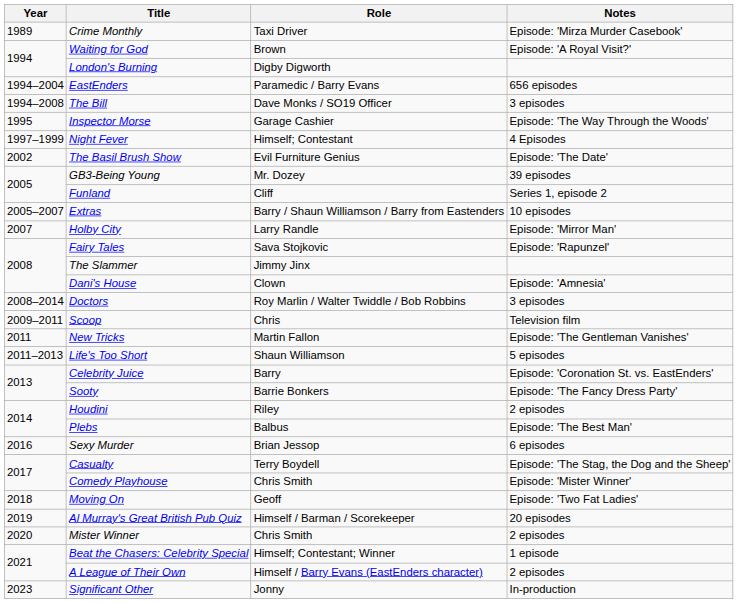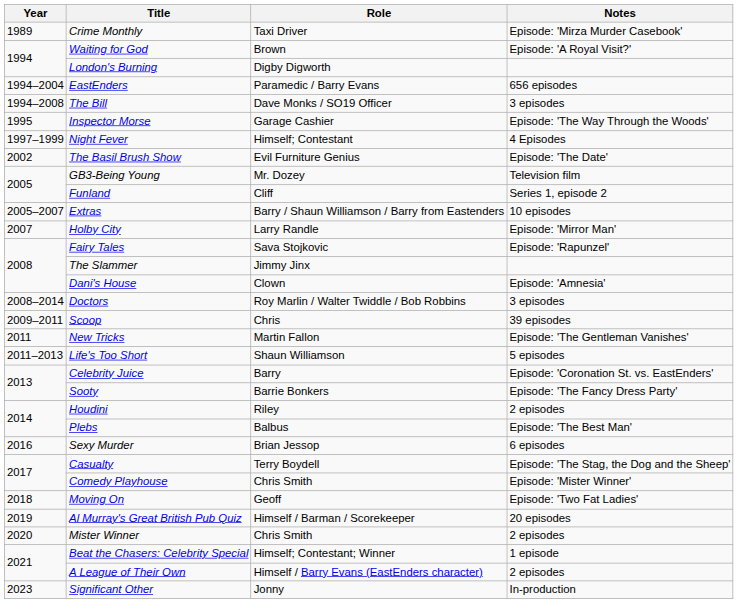 <table class="wikitable sortable">
 <tr>
 <th>Year</th>
 <th>Title</th>
 <th>Role</th>
 <th class="unsortable">Notes</th>
 </tr>
 <tr>
 <td>1989</td>
 <td><em>Crime Monthly</em></td>
 <td>Taxi Driver</td>
 <td>Episode: 'Mirza Murder Casebook'</td>
 </tr>
 <tr>
 <td rowspan="2">1994</td>
 <td><em><a href='#'>Waiting for God</a></em></td>
 <td>Brown</td>
 <td>Episode: 'A Royal Visit?'</td>
 </tr>
 <tr>
 <td><em><a href='#'>London's Burning</a></em></td>
 <td>Digby Digworth</td>
 <td></td>
 </tr>
 <tr>
 <td>1994–2004</td>
 <td><em><a href='#'>EastEnders</a></em></td>
 <td>Paramedic / Barry Evans</td>
 <td>656 episodes</td>
 </tr>
 <tr>
 <td>1994–2008</td>
 <td><em><a href='#'>The Bill</a></em></td>
 <td>Dave Monks / SO19 Officer</td>
 <td>3 episodes</td>
 </tr>
 <tr>
 <td>1995</td>
 <td><em><a href='#'>Inspector Morse</a></em></td>
 <td>Garage Cashier</td>
 <td>Episode: 'The Way Through the Woods'</td>
 </tr>
 <tr>
 <td>1997–1999</td>
 <td><em><a href='#'>Night Fever</a></em></td>
 <td>Himself; Contestant</td>
 <td>4 Episodes</td>
 </tr>
 <tr>
 <td>2002</td>
 <td><em><a href='#'>The Basil Brush Show</a></em></td>
 <td>Evil Furniture Genius</td>
 <td>Episode: 'The Date'</td>
 </tr>
 <tr>
 <td rowspan="2">2005</td>
 <td><em>GB3-Being Young</em></td>
 <td>Mr. Dozey</td>
-<td>39 episodes</td>
+<td>Television film</td>
 </tr>
 <tr>
 <td><em><a href='#'>Funland</a></em></td>
 <td>Cliff</td>
 <td>Series 1, episode 2</td>
 </tr>
 <tr>
 <td>2005–2007</td>
 <td><em><a href='#'>Extras</a></em></td>
 <td>Barry / Shaun Williamson / Barry from Eastenders</td>
 <td>10 episodes</td>
 </tr>
 <tr>
 <td>2007</td>
 <td><em><a href='#'>Holby City</a></em></td>
 <td>Larry Randle</td>
 <td>Episode: 'Mirror Man'</td>
 </tr>
 <tr>
 <td rowspan="3">2008</td>
 <td><em><a href='#'>Fairy Tales</a></em></td>
 <td>Sava Stojkovic</td>
 <td>Episode: 'Rapunzel'</td>
 </tr>
 <tr>
 <td><em>The Slammer</em></td>
 <td>Jimmy Jinx</td>
 <td></td>
 </tr>
 <tr>
 <td><em><a href='#'>Dani's House</a></em></td>
 <td>Clown</td>
 <td>Episode: 'Amnesia'</td>
 </tr>
 <tr>
 <td>2008–2014</td>
 <td><em><a href='#'>Doctors</a></em></td>
 <td>Roy Marlin / Walter Twiddle / Bob Robbins</td>
 <td>3 episodes</td>
 </tr>
 <tr>
 <td>2009–2011</td>
 <td><em><a href='#'>Scoop</a></em></td>
 <td>Chris</td>
-<td>Television film</td>
+<td>39 episodes</td>
 </tr>
 <tr>
 <td>2011</td>
 <td><em><a href='#'>New Tricks</a></em></td>
 <td>Martin Fallon</td>
 <td>Episode: 'The Gentleman Vanishes'</td>
 </tr>
 <tr>
 <td>2011–2013</td>
 <td><em><a href='#'>Life's Too Short</a></em></td>
 <td>Shaun Williamson</td>
 <td>5 episodes</td>
 </tr>
 <tr>
 <td rowspan="2">2013</td>
 <td><em><a href='#'>Celebrity Juice</a></em></td>
 <td>Barry</td>
 <td>Episode: 'Coronation St. vs. EastEnders'</td>
 </tr>
 <tr>
 <td><em><a href='#'>Sooty</a></em></td>
 <td>Barrie Bonkers</td>
 <td>Episode: 'The Fancy Dress Party'</td>
 </tr>
 <tr>
 <td rowspan="2">2014</td>
 <td><em><a href='#'>Houdini</a></em></td>
 <td>Riley</td>
 <td>2 episodes</td>
 </tr>
 <tr>
 <td><em><a href='#'>Plebs</a></em></td>
 <td>Balbus</td>
 <td>Episode: 'The Best Man'</td>
 </tr>
 <tr>
 <td>2016</td>
 <td><em>Sexy Murder</em></td>
 <td>Brian Jessop</td>
 <td>6 episodes</td>
 </tr>
 <tr>
 <td rowspan="2">2017</td>
 <td><em><a href='#'>Casualty</a></em></td>
 <td>Terry Boydell</td>
 <td>Episode: 'The Stag, the Dog and the Sheep'</td>
 </tr>
 <tr>
 <td><em><a href='#'>Comedy Playhouse</a></em></td>
 <td>Chris Smith</td>
 <td>Episode: 'Mister Winner'</td>
 </tr>
 <tr>
 <td>2018</td>
 <td><em><a href='#'>Moving On</a></em></td>
 <td>Geoff</td>
 <td>Episode: 'Two Fat Ladies'</td>
 </tr>
 <tr>
 <td>2019</td>
 <td><em><a href='#'>Al Murray's Great British Pub Quiz</a></em></td>
 <td>Himself / Barman / Scorekeeper</td>
 <td>20 episodes</td>
 </tr>
 <tr>
 <td>2020</td>
 <td><em>Mister Winner</em></td>
 <td>Chris Smith</td>
 <td>2 episodes</td>
 </tr>
 <tr>
 <td rowspan="2">2021</td>
 <td><em><a href='#'>Beat the Chasers: Celebrity Special</a></em></td>
 <td>Himself; Contestant; Winner</td>
 <td>1 episode</td>
 </tr>
 <tr>
 <td><em><a href='#'>A League of Their Own</a></em></td>
 <td>Himself / <a href='#'>Barry Evans (EastEnders character)</a></td>
 <td>2 episodes</td>
 </tr>
 <tr>
 <td>2023</td>
 <td><em><a href='#'>Significant Other</a></em></td>
 <td>Jonny</td>
 <td>In-production</td>
 </tr>
 </table>
